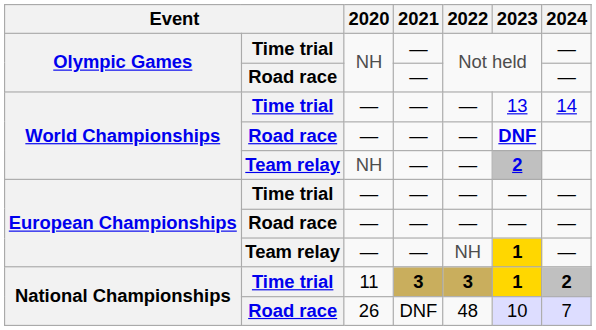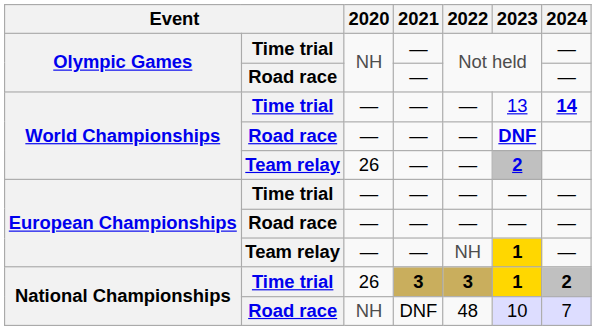 <table class="wikitable plainrowheaders">
 <tr style="background:#EEEEEE;">
 <th scope="col" colspan=2>Event</th>
 <th>2020</th>
 <th>2021</th>
 <th>2022</th>
 <th>2023</th>
 <th>2024</th>
 </tr>
 <tr style="text-align:center;">
 <th scope="row" rowspan=2> <a href='#'>Olympic Games</a></th>
 <th scope="row">Time trial</th>
 <td style="color:#4d4d4d;" rowspan=2>NH</td>
 <td>—</td>
 <td style="color:#4d4d4d;" rowspan=2 colspan=2>Not held</td>
 <td>—</td>
 </tr>
 <tr style="text-align:center;">
 <th scope="row">Road race</th>
 <td>—</td>
 <td>—</td>
 </tr>
 <tr style="text-align:center;">
 <th scope="row" rowspan=3> <a href='#'>World Championships</a></th>
 <th scope="row"><a href='#'>Time trial</a></th>
 <td>—</td>
 <td>—</td>
 <td>—</td>
 <td><a href='#'>13</a></td>
-<td><a href='#'>14</a></td>
+<td><strong><a href='#'>14</a></strong></td>
 </tr>
 <tr style="text-align:center;">
 <th scope="row"><a href='#'>Road race</a></th>
 <td>—</td>
 <td>—</td>
 <td>—</td>
 <td><strong><a href='#'>DNF</a></strong></td>
 <td></td>
 </tr>
 <tr style="text-align:center;">
 <th scope="row"><a href='#'>Team relay</a></th>
-<td style="color:#4d4d4d;">NH</td>
+<td>26</td>
 <td>—</td>
 <td>—</td>
 <td style="background:silver;"><strong><a href='#'>2</a></strong></td>
 <td></td>
 </tr>
 <tr style="text-align:center;">
 <th scope="row" rowspan=3> <a href='#'>European Championships</a></th>
 <th scope="row">Time trial</th>
 <td>—</td>
 <td>—</td>
 <td>—</td>
 <td>—</td>
 <td>—</td>
 </tr>
 <tr style="text-align:center;">
 <th scope="row">Road race</th>
 <td>—</td>
 <td>—</td>
 <td>—</td>
 <td>—</td>
 <td>—</td>
 </tr>
 <tr style="text-align:center;">
 <th scope="row">Team relay</th>
 <td>—</td>
 <td>—</td>
 <td style="color:#4d4d4d;">NH</td>
 <th style="background:gold;">1</th>
 <td>—</td>
 </tr>
 <tr style="text-align:center;">
 <th scope="row" rowspan=2> National Championships</th>
 <th scope="row"><a href='#'>Time trial</a></th>
-<td>11</td>
+<td>26</td>
 <th style="background:#C9AE5D;;">3</th>
 <th style="background:#C9AE5D;;">3</th>
 <th style="background:gold;">1</th>
 <th style="background:silver;">2</th>
 </tr>
 <tr style="text-align:center;">
 <th scope="row"><a href='#'>Road race</a></th>
-<td>26</td>
+<td style="color:#4d4d4d;">NH</td>
 <td>DNF</td>
 <td>48</td>
 <td style="background:#ddf;">10</td>
 <td style="background:#ddf;">7</td>
 </tr>
 </table>
